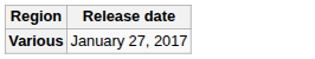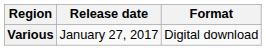 <table class="wikitable plainrowheaders">
 <tr>
 <th>Region</th>
 <th>Release date</th>
+<th>Format</th>
 </tr>
 <tr>
 <th scope="row">Various</th>
 <td>January 27, 2017</td>
+<td>Digital download</td>
 </tr>
 </table>
